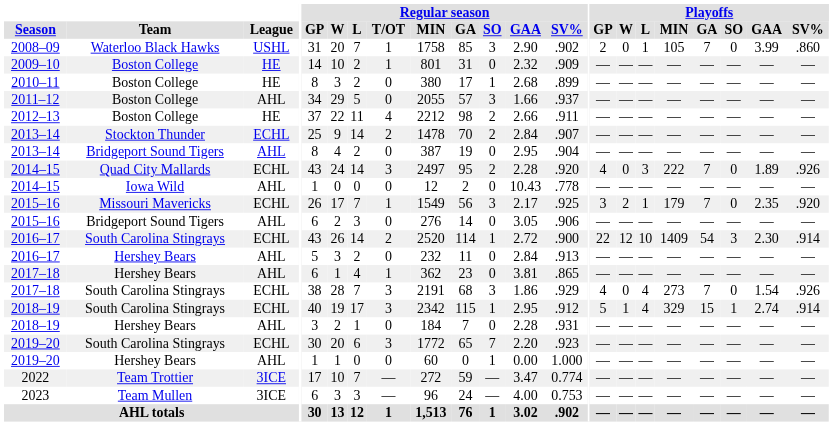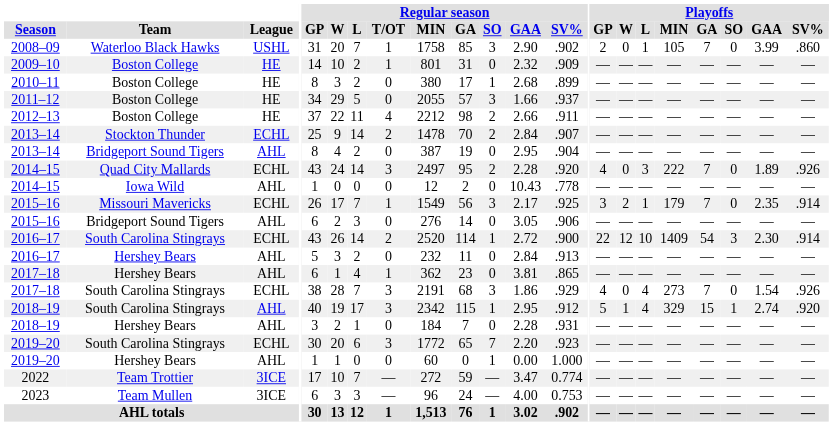 <table border="0" cellpadding="1" cellspacing="0" style="text-align:center; width:75%">
 <tr ALIGN="center" bgcolor="#e0e0e0">
 <th align="center" colspan="3" bgcolor="#ffffff"></th>
 <th align="center" rowspan="99" bgcolor="#ffffff"></th>
 <th align="center" colspan="9" bgcolor="#e0e0e0"><a href='#'>Regular season</a></th>
 <th align="center" rowspan="99" bgcolor="#ffffff"></th>
 <th align="center" colspan="8" bgcolor="#e0e0e0"><a href='#'>Playoffs</a></th>
 </tr>
 <tr ALIGN="center" bgcolor="#e0e0e0">
 <th><a href='#'>Season</a></th>
 <th>Team</th>
 <th>League</th>
 <th>GP</th>
 <th>W</th>
 <th>L</th>
 <th>T/OT</th>
 <th>MIN</th>
 <th>GA</th>
 <th><a href='#'>SO</a></th>
 <th><a href='#'>GAA</a></th>
 <th><a href='#'>SV%</a></th>
 <th>GP</th>
 <th>W</th>
 <th>L</th>
 <th>MIN</th>
 <th>GA</th>
 <th>SO</th>
 <th>GAA</th>
 <th>SV%</th>
 </tr>
 <tr>
 <td><a href='#'>2008–09</a></td>
 <td><a href='#'>Waterloo Black Hawks</a></td>
 <td><a href='#'>USHL</a></td>
 <td>31</td>
 <td>20</td>
 <td>7</td>
 <td>1</td>
 <td>1758</td>
 <td>85</td>
 <td>3</td>
 <td>2.90</td>
 <td>.902</td>
 <td>2</td>
 <td>0</td>
 <td>1</td>
 <td>105</td>
 <td>7</td>
 <td>0</td>
 <td>3.99</td>
 <td>.860</td>
 </tr>
 <tr bgcolor="#f0f0f0">
 <td><a href='#'>2009–10</a></td>
 <td><a href='#'>Boston College</a></td>
 <td><a href='#'>HE</a></td>
 <td>14</td>
 <td>10</td>
 <td>2</td>
 <td>1</td>
 <td>801</td>
 <td>31</td>
 <td>0</td>
 <td>2.32</td>
 <td>.909</td>
 <td>—</td>
 <td>—</td>
 <td>—</td>
 <td>—</td>
 <td>—</td>
 <td>—</td>
 <td>—</td>
 <td>—</td>
 </tr>
 <tr>
 <td><a href='#'>2010–11</a></td>
 <td>Boston College</td>
 <td>HE</td>
 <td>8</td>
 <td>3</td>
 <td>2</td>
 <td>0</td>
 <td>380</td>
 <td>17</td>
 <td>1</td>
 <td>2.68</td>
 <td>.899</td>
 <td>—</td>
 <td>—</td>
 <td>—</td>
 <td>—</td>
 <td>—</td>
 <td>—</td>
 <td>—</td>
 <td>—</td>
 </tr>
 <tr bgcolor="#f0f0f0">
 <td><a href='#'>2011–12</a></td>
 <td>Boston College</td>
-<td>AHL</td>
+<td>HE</td>
 <td>34</td>
 <td>29</td>
 <td>5</td>
 <td>0</td>
 <td>2055</td>
 <td>57</td>
 <td>3</td>
 <td>1.66</td>
 <td>.937</td>
 <td>—</td>
 <td>—</td>
 <td>—</td>
 <td>—</td>
 <td>—</td>
 <td>—</td>
 <td>—</td>
 <td>—</td>
 </tr>
 <tr>
 <td><a href='#'>2012–13</a></td>
 <td>Boston College</td>
 <td>HE</td>
 <td>37</td>
 <td>22</td>
 <td>11</td>
 <td>4</td>
 <td>2212</td>
 <td>98</td>
 <td>2</td>
 <td>2.66</td>
 <td>.911</td>
 <td>—</td>
 <td>—</td>
 <td>—</td>
 <td>—</td>
 <td>—</td>
 <td>—</td>
 <td>—</td>
 <td>—</td>
 </tr>
 <tr bgcolor="#f0f0f0">
 <td><a href='#'>2013–14</a></td>
 <td><a href='#'>Stockton Thunder</a></td>
 <td><a href='#'>ECHL</a></td>
 <td>25</td>
 <td>9</td>
 <td>14</td>
 <td>2</td>
 <td>1478</td>
 <td>70</td>
 <td>2</td>
 <td>2.84</td>
 <td>.907</td>
 <td>—</td>
 <td>—</td>
 <td>—</td>
 <td>—</td>
 <td>—</td>
 <td>—</td>
 <td>—</td>
 <td>—</td>
 </tr>
 <tr>
 <td><a href='#'>2013–14</a></td>
 <td><a href='#'>Bridgeport Sound Tigers</a></td>
 <td><a href='#'>AHL</a></td>
 <td>8</td>
 <td>4</td>
 <td>2</td>
 <td>0</td>
 <td>387</td>
 <td>19</td>
 <td>0</td>
 <td>2.95</td>
 <td>.904</td>
 <td>—</td>
 <td>—</td>
 <td>—</td>
 <td>—</td>
 <td>—</td>
 <td>—</td>
 <td>—</td>
 <td>—</td>
 </tr>
 <tr bgcolor="#f0f0f0">
 <td><a href='#'>2014–15</a></td>
 <td><a href='#'>Quad City Mallards</a></td>
 <td>ECHL</td>
 <td>43</td>
 <td>24</td>
 <td>14</td>
 <td>3</td>
 <td>2497</td>
 <td>95</td>
 <td>2</td>
 <td>2.28</td>
 <td>.920</td>
 <td>4</td>
 <td>0</td>
 <td>3</td>
 <td>222</td>
 <td>7</td>
 <td>0</td>
 <td>1.89</td>
 <td>.926</td>
 </tr>
 <tr>
 <td><a href='#'>2014–15</a></td>
 <td><a href='#'>Iowa Wild</a></td>
 <td>AHL</td>
 <td>1</td>
 <td>0</td>
 <td>0</td>
 <td>0</td>
 <td>12</td>
 <td>2</td>
 <td>0</td>
 <td>10.43</td>
 <td>.778</td>
 <td>—</td>
 <td>—</td>
 <td>—</td>
 <td>—</td>
 <td>—</td>
 <td>—</td>
 <td>—</td>
 <td>—</td>
 </tr>
 <tr bgcolor="#f0f0f0">
 <td><a href='#'>2015–16</a></td>
 <td><a href='#'>Missouri Mavericks</a></td>
 <td>ECHL</td>
 <td>26</td>
 <td>17</td>
 <td>7</td>
 <td>1</td>
 <td>1549</td>
 <td>56</td>
 <td>3</td>
 <td>2.17</td>
 <td>.925</td>
 <td>3</td>
 <td>2</td>
 <td>1</td>
 <td>179</td>
 <td>7</td>
 <td>0</td>
 <td>2.35</td>
-<td>.920</td>
+<td>.914</td>
 </tr>
 <tr>
 <td><a href='#'>2015–16</a></td>
 <td>Bridgeport Sound Tigers</td>
 <td>AHL</td>
 <td>6</td>
 <td>2</td>
 <td>3</td>
 <td>0</td>
 <td>276</td>
 <td>14</td>
 <td>0</td>
 <td>3.05</td>
 <td>.906</td>
 <td>—</td>
 <td>—</td>
 <td>—</td>
 <td>—</td>
 <td>—</td>
 <td>—</td>
 <td>—</td>
 <td>—</td>
 </tr>
 <tr bgcolor="#f0f0f0">
 <td><a href='#'>2016–17</a></td>
 <td><a href='#'>South Carolina Stingrays</a></td>
 <td>ECHL</td>
 <td>43</td>
 <td>26</td>
 <td>14</td>
 <td>2</td>
 <td>2520</td>
 <td>114</td>
 <td>1</td>
 <td>2.72</td>
 <td>.900</td>
 <td>22</td>
 <td>12</td>
 <td>10</td>
 <td>1409</td>
 <td>54</td>
 <td>3</td>
 <td>2.30</td>
 <td>.914</td>
 </tr>
 <tr>
 <td><a href='#'>2016–17</a></td>
 <td><a href='#'>Hershey Bears</a></td>
 <td>AHL</td>
 <td>5</td>
 <td>3</td>
 <td>2</td>
 <td>0</td>
 <td>232</td>
 <td>11</td>
 <td>0</td>
 <td>2.84</td>
 <td>.913</td>
 <td>—</td>
 <td>—</td>
 <td>—</td>
 <td>—</td>
 <td>—</td>
 <td>—</td>
 <td>—</td>
 <td>—</td>
 </tr>
 <tr bgcolor="#f0f0f0">
 <td><a href='#'>2017–18</a></td>
 <td>Hershey Bears</td>
 <td>AHL</td>
 <td>6</td>
 <td>1</td>
 <td>4</td>
 <td>1</td>
 <td>362</td>
 <td>23</td>
 <td>0</td>
 <td>3.81</td>
 <td>.865</td>
 <td>—</td>
 <td>—</td>
 <td>—</td>
 <td>—</td>
 <td>—</td>
 <td>—</td>
 <td>—</td>
 <td>—</td>
 </tr>
 <tr>
 <td><a href='#'>2017–18</a></td>
 <td>South Carolina Stingrays</td>
 <td>ECHL</td>
 <td>38</td>
 <td>28</td>
 <td>7</td>
 <td>3</td>
 <td>2191</td>
 <td>68</td>
 <td>3</td>
 <td>1.86</td>
 <td>.929</td>
 <td>4</td>
 <td>0</td>
 <td>4</td>
 <td>273</td>
 <td>7</td>
 <td>0</td>
 <td>1.54</td>
 <td>.926</td>
 </tr>
 <tr bgcolor="#f0f0f0">
 <td><a href='#'>2018–19</a></td>
 <td>South Carolina Stingrays</td>
-<td>ECHL</td>
+<td><a href='#'>AHL</a></td>
 <td>40</td>
 <td>19</td>
 <td>17</td>
 <td>3</td>
 <td>2342</td>
 <td>115</td>
 <td>1</td>
 <td>2.95</td>
 <td>.912</td>
 <td>5</td>
 <td>1</td>
 <td>4</td>
 <td>329</td>
 <td>15</td>
 <td>1</td>
 <td>2.74</td>
-<td>.914</td>
+<td>.920</td>
 </tr>
 <tr>
 <td><a href='#'>2018–19</a></td>
 <td>Hershey Bears</td>
 <td>AHL</td>
 <td>3</td>
 <td>2</td>
 <td>1</td>
 <td>0</td>
 <td>184</td>
 <td>7</td>
 <td>0</td>
 <td>2.28</td>
 <td>.931</td>
 <td>—</td>
 <td>—</td>
 <td>—</td>
 <td>—</td>
 <td>—</td>
 <td>—</td>
 <td>—</td>
 <td>—</td>
 </tr>
 <tr bgcolor="#f0f0f0">
 <td><a href='#'>2019–20</a></td>
 <td>South Carolina Stingrays</td>
 <td>ECHL</td>
 <td>30</td>
 <td>20</td>
 <td>6</td>
 <td>3</td>
 <td>1772</td>
 <td>65</td>
 <td>7</td>
 <td>2.20</td>
 <td>.923</td>
 <td>—</td>
 <td>—</td>
 <td>—</td>
 <td>—</td>
 <td>—</td>
 <td>—</td>
 <td>—</td>
 <td>—</td>
 </tr>
 <tr>
 <td><a href='#'>2019–20</a></td>
 <td>Hershey Bears</td>
 <td>AHL</td>
 <td>1</td>
 <td>1</td>
 <td>0</td>
 <td>0</td>
 <td>60</td>
 <td>0</td>
 <td>1</td>
 <td>0.00</td>
 <td>1.000</td>
 <td>—</td>
 <td>—</td>
 <td>—</td>
 <td>—</td>
 <td>—</td>
 <td>—</td>
 <td>—</td>
 <td>—</td>
 </tr>
 <tr bgcolor="#f0f0f0">
 <td>2022</td>
 <td><a href='#'>Team Trottier</a></td>
 <td><a href='#'>3ICE</a></td>
 <td>17</td>
 <td>10</td>
 <td>7</td>
 <td>—</td>
 <td>272</td>
 <td>59</td>
 <td>—</td>
 <td>3.47</td>
 <td>0.774</td>
 <td>—</td>
 <td>—</td>
 <td>—</td>
 <td>—</td>
 <td>—</td>
 <td>—</td>
 <td>—</td>
 <td>—</td>
 </tr>
 <tr>
 <td>2023</td>
 <td><a href='#'>Team Mullen</a></td>
 <td>3ICE</td>
 <td>6</td>
 <td>3</td>
 <td>3</td>
 <td>—</td>
 <td>96</td>
 <td>24</td>
 <td>—</td>
 <td>4.00</td>
 <td>0.753</td>
 <td>—</td>
 <td>—</td>
 <td>—</td>
 <td>—</td>
 <td>—</td>
 <td>—</td>
 <td>—</td>
 <td>—</td>
 </tr>
 <tr ALIGN="centre" bgcolor="#e0e0e0">
 <th colspan="3" align="centre">AHL totals</th>
 <th>30</th>
 <th>13</th>
 <th>12</th>
 <th>1</th>
 <th>1,513</th>
 <th>76</th>
 <th>1</th>
 <th>3.02</th>
 <th>.902</th>
 <th>—</th>
 <th>—</th>
 <th>—</th>
 <th>—</th>
 <th>—</th>
 <th>—</th>
 <th>—</th>
 <th>—</th>
 </tr>
 </table>
